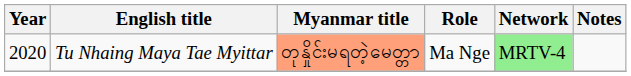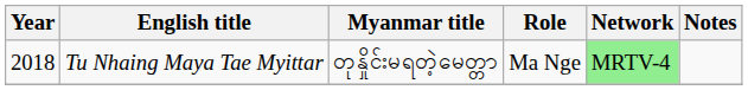 <table class="wikitable">
 <tr>
 <th width=10>Year</th>
 <th>English title</th>
 <th>Myanmar title</th>
 <th>Role</th>
 <th>Network</th>
 <th>Notes</th>
 </tr>
 <tr>
-<td rowspan="1">2020</td>
+<td rowspan="1">2018</td>
 <td><em>Tu Nhaing Maya Tae Myittar</em></td>
-<td style="background: lightsalmon;">တုနှိုင်းမရတဲ့မေတ္တာ</td>
+<td>တုနှိုင်းမရတဲ့မေတ္တာ</td>
 <td>Ma Nge</td>
 <td style="background: lightgreen;">MRTV-4</td>
 <td></td>
 </tr>
 <tr>
 </tr>
 </table>
